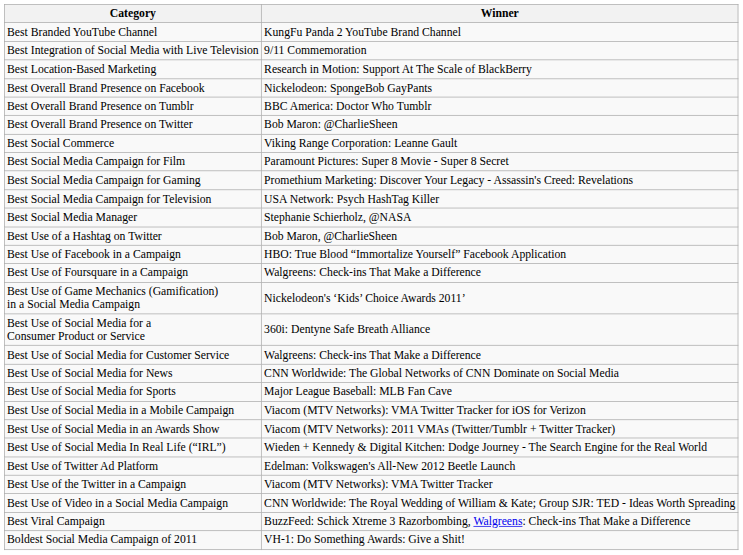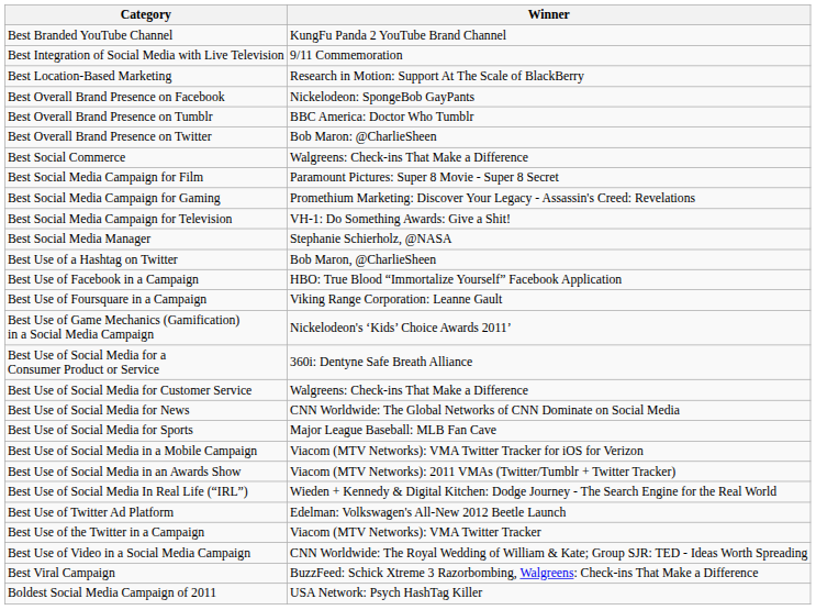 <table class="wikitable">
 <tr>
 <th>Category</th>
 <th>Winner</th>
 </tr>
 <tr>
 <td>Best Branded YouTube Channel</td>
 <td>KungFu Panda 2 YouTube Brand Channel</td>
 </tr>
 <tr>
 <td>Best Integration of Social Media with Live Television</td>
 <td>9/11 Commemoration</td>
 </tr>
 <tr>
 <td>Best Location-Based Marketing</td>
 <td>Research in Motion: Support At The Scale of BlackBerry</td>
 </tr>
 <tr>
 <td>Best Overall Brand Presence on Facebook</td>
 <td>Nickelodeon: SpongeBob GayPants</td>
 </tr>
 <tr>
 <td>Best Overall Brand Presence on Tumblr</td>
 <td>BBC America: Doctor Who Tumblr</td>
 </tr>
 <tr>
 <td>Best Overall Brand Presence on Twitter</td>
 <td>Bob Maron: @CharlieSheen</td>
 </tr>
 <tr>
 <td>Best Social Commerce</td>
-<td>Viking Range Corporation: Leanne Gault</td>
+<td>Walgreens: Check-ins That Make a Difference</td>
 </tr>
 <tr>
 <td>Best Social Media Campaign for Film</td>
 <td>Paramount Pictures: Super 8 Movie - Super 8 Secret</td>
 </tr>
 <tr>
 <td>Best Social Media Campaign for Gaming</td>
 <td>Promethium Marketing: Discover Your Legacy - Assassin's Creed: Revelations</td>
 </tr>
 <tr>
 <td>Best Social Media Campaign for Television</td>
-<td>USA Network: Psych HashTag Killer</td>
+<td>VH-1: Do Something Awards: Give a Shit!</td>
 </tr>
 <tr>
 <td>Best Social Media Manager</td>
 <td>Stephanie Schierholz, @NASA</td>
 </tr>
 <tr>
 <td>Best Use of a Hashtag on Twitter</td>
 <td>Bob Maron, @CharlieSheen</td>
 </tr>
 <tr>
 <td>Best Use of Facebook in a Campaign</td>
 <td>HBO: True Blood “Immortalize Yourself” Facebook Application</td>
 </tr>
 <tr>
 <td>Best Use of Foursquare in a Campaign</td>
-<td>Walgreens: Check-ins That Make a Difference</td>
+<td>Viking Range Corporation: Leanne Gault</td>
 </tr>
 <tr>
 <td>Best Use of Game Mechanics (Gamification)<br>in a Social Media Campaign</td>
 <td>Nickelodeon's ‘Kids’ Choice Awards 2011’</td>
 </tr>
 <tr>
 <td>Best Use of Social Media for a<br>Consumer Product or Service</td>
 <td>360i: Dentyne Safe Breath Alliance</td>
 </tr>
 <tr>
 <td>Best Use of Social Media for Customer Service</td>
 <td>Walgreens: Check-ins That Make a Difference</td>
 </tr>
 <tr>
 <td>Best Use of Social Media for News</td>
 <td>CNN Worldwide: The Global Networks of CNN Dominate on Social Media</td>
 </tr>
 <tr>
 <td>Best Use of Social Media for Sports</td>
 <td>Major League Baseball: MLB Fan Cave</td>
 </tr>
 <tr>
 <td>Best Use of Social Media in a Mobile Campaign</td>
 <td>Viacom (MTV Networks): VMA Twitter Tracker for iOS for Verizon</td>
 </tr>
 <tr>
 <td>Best Use of Social Media in an Awards Show</td>
 <td>Viacom (MTV Networks): 2011 VMAs (Twitter/Tumblr + Twitter Tracker)</td>
 </tr>
 <tr>
 <td>Best Use of Social Media In Real Life (“IRL”)</td>
 <td>Wieden + Kennedy & Digital Kitchen: Dodge Journey - The Search Engine for the Real World</td>
 </tr>
 <tr>
 <td>Best Use of Twitter Ad Platform</td>
 <td>Edelman: Volkswagen's All-New 2012 Beetle Launch</td>
 </tr>
 <tr>
 <td>Best Use of the Twitter in a Campaign</td>
 <td>Viacom (MTV Networks): VMA Twitter Tracker</td>
 </tr>
 <tr>
 <td>Best Use of Video in a Social Media Campaign</td>
 <td>CNN Worldwide: The Royal Wedding of William & Kate; Group SJR: TED - Ideas Worth Spreading</td>
 </tr>
 <tr>
 <td>Best Viral Campaign</td>
 <td>BuzzFeed: Schick Xtreme 3 Razorbombing, <a href='#'>Walgreens</a>: Check-ins That Make a Difference</td>
 </tr>
 <tr>
 <td>Boldest Social Media Campaign of 2011</td>
-<td>VH-1: Do Something Awards: Give a Shit!</td>
+<td>USA Network: Psych HashTag Killer</td>
 </tr>
 </table>
